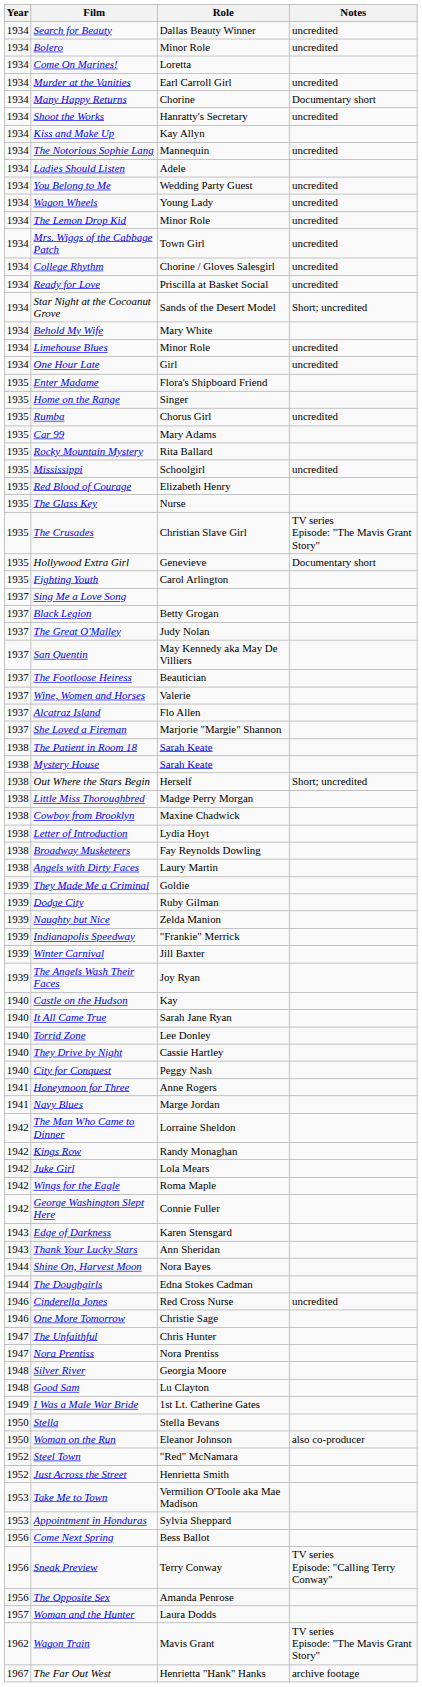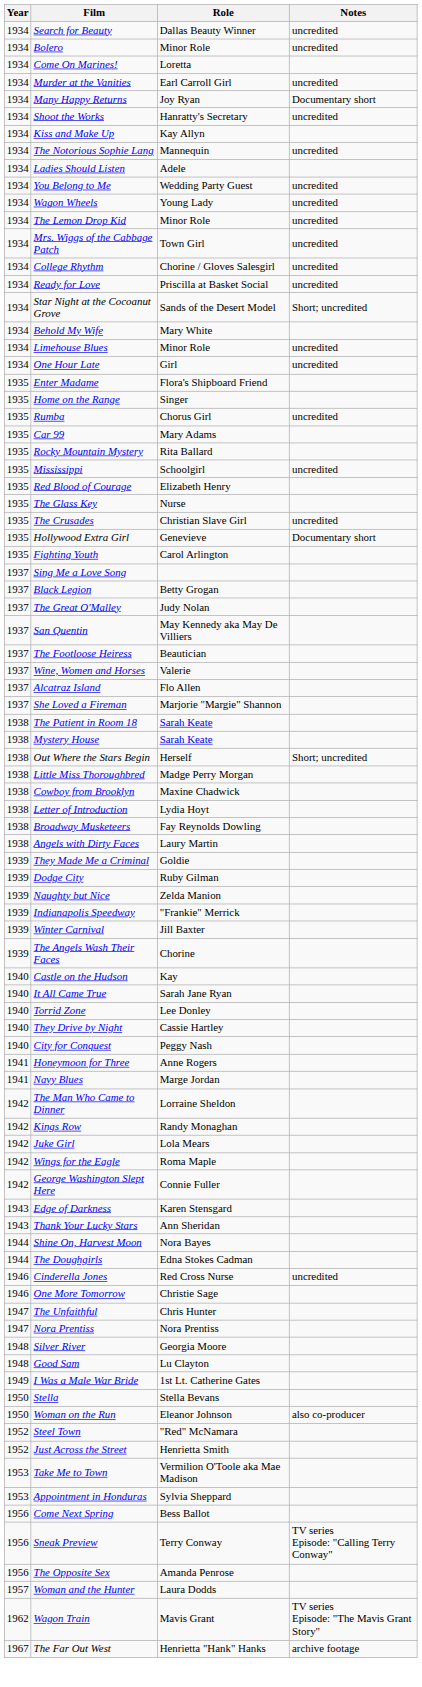 <table class="wikitable sortable">
 <tr>
 <th>Year</th>
 <th>Film</th>
 <th>Role</th>
 <th class="unsortable">Notes</th>
 </tr>
 <tr>
 <td>1934</td>
 <td><em><a href='#'>Search for Beauty</a></em></td>
 <td>Dallas Beauty Winner</td>
 <td>uncredited</td>
 </tr>
 <tr>
 <td>1934</td>
 <td><em><a href='#'>Bolero</a></em></td>
 <td>Minor Role</td>
 <td>uncredited</td>
 </tr>
 <tr>
 <td>1934</td>
 <td><em><a href='#'>Come On Marines!</a></em></td>
 <td>Loretta</td>
 <td></td>
 </tr>
 <tr>
 <td>1934</td>
 <td><em><a href='#'>Murder at the Vanities</a></em></td>
 <td>Earl Carroll Girl</td>
 <td>uncredited</td>
 </tr>
 <tr>
 <td>1934</td>
 <td><em><a href='#'>Many Happy Returns</a></em></td>
-<td>Chorine</td>
+<td>Joy Ryan</td>
 <td>Documentary short</td>
 </tr>
 <tr>
 <td>1934</td>
 <td><em><a href='#'>Shoot the Works</a></em></td>
 <td>Hanratty's Secretary</td>
 <td>uncredited</td>
 </tr>
 <tr>
 <td>1934</td>
 <td><em><a href='#'>Kiss and Make Up</a></em></td>
 <td>Kay Allyn</td>
 <td></td>
 </tr>
 <tr>
 <td>1934</td>
 <td><em><a href='#'>The Notorious Sophie Lang</a></em></td>
 <td>Mannequin</td>
 <td>uncredited</td>
 </tr>
 <tr>
 <td>1934</td>
 <td><em><a href='#'>Ladies Should Listen</a></em></td>
 <td>Adele</td>
 <td></td>
 </tr>
 <tr>
 <td>1934</td>
 <td><em><a href='#'>You Belong to Me</a></em></td>
 <td>Wedding Party Guest</td>
 <td>uncredited</td>
 </tr>
 <tr>
 <td>1934</td>
 <td><em><a href='#'>Wagon Wheels</a></em></td>
 <td>Young Lady</td>
 <td>uncredited</td>
 </tr>
 <tr>
 <td>1934</td>
 <td><em><a href='#'>The Lemon Drop Kid</a></em></td>
 <td>Minor Role</td>
 <td>uncredited</td>
 </tr>
 <tr>
 <td>1934</td>
 <td><em><a href='#'>Mrs. Wiggs of the Cabbage Patch</a></em></td>
 <td>Town Girl</td>
 <td>uncredited</td>
 </tr>
 <tr>
 <td>1934</td>
 <td><em><a href='#'>College Rhythm</a></em></td>
 <td>Chorine / Gloves Salesgirl</td>
 <td>uncredited</td>
 </tr>
 <tr>
 <td>1934</td>
 <td><em><a href='#'>Ready for Love</a></em></td>
 <td>Priscilla at Basket Social</td>
 <td>uncredited</td>
 </tr>
 <tr>
 <td>1934</td>
 <td><em>Star Night at the Cocoanut Grove</em></td>
 <td>Sands of the Desert Model</td>
 <td>Short; uncredited</td>
 </tr>
 <tr>
 <td>1934</td>
 <td><em><a href='#'>Behold My Wife</a></em></td>
 <td>Mary White</td>
 <td></td>
 </tr>
 <tr>
 <td>1934</td>
 <td><em><a href='#'>Limehouse Blues</a></em></td>
 <td>Minor Role</td>
 <td>uncredited</td>
 </tr>
 <tr>
 <td>1934</td>
 <td><em><a href='#'>One Hour Late</a></em></td>
 <td>Girl</td>
 <td>uncredited</td>
 </tr>
 <tr>
 <td>1935</td>
 <td><em><a href='#'>Enter Madame</a></em></td>
 <td>Flora's Shipboard Friend</td>
 <td></td>
 </tr>
 <tr>
 <td>1935</td>
 <td><em><a href='#'>Home on the Range</a></em></td>
 <td>Singer</td>
 <td></td>
 </tr>
 <tr>
 <td>1935</td>
 <td><em><a href='#'>Rumba</a></em></td>
 <td>Chorus Girl</td>
 <td>uncredited</td>
 </tr>
 <tr>
 <td>1935</td>
 <td><em><a href='#'>Car 99</a></em></td>
 <td>Mary Adams</td>
 <td></td>
 </tr>
 <tr>
 <td>1935</td>
 <td><em><a href='#'>Rocky Mountain Mystery</a></em></td>
 <td>Rita Ballard</td>
 <td></td>
 </tr>
 <tr>
 <td>1935</td>
 <td><em><a href='#'>Mississippi</a></em></td>
 <td>Schoolgirl</td>
 <td>uncredited</td>
 </tr>
 <tr>
 <td>1935</td>
 <td><em><a href='#'>Red Blood of Courage</a></em></td>
 <td>Elizabeth Henry</td>
 <td></td>
 </tr>
 <tr>
 <td>1935</td>
 <td><em><a href='#'>The Glass Key</a></em></td>
 <td>Nurse</td>
 <td></td>
 </tr>
 <tr>
 <td>1935</td>
 <td><em><a href='#'>The Crusades</a></em></td>
 <td>Christian Slave Girl</td>
-<td>TV series<br>Episode: "The Mavis Grant Story"</td>
+<td>uncredited</td>
 </tr>
 <tr>
 <td>1935</td>
 <td><em>Hollywood Extra Girl</em></td>
 <td>Genevieve</td>
 <td>Documentary short</td>
 </tr>
 <tr>
 <td>1935</td>
 <td><em><a href='#'>Fighting Youth</a></em></td>
 <td>Carol Arlington</td>
 <td></td>
 </tr>
 <tr>
 <td>1937</td>
 <td><em><a href='#'>Sing Me a Love Song</a></em></td>
 <td></td>
 <td></td>
 </tr>
 <tr>
 <td>1937</td>
 <td><em><a href='#'>Black Legion</a></em></td>
 <td>Betty Grogan</td>
 <td></td>
 </tr>
 <tr>
 <td>1937</td>
 <td><em><a href='#'>The Great O'Malley</a></em></td>
 <td>Judy Nolan</td>
 <td></td>
 </tr>
 <tr>
 <td>1937</td>
 <td><em><a href='#'>San Quentin</a></em></td>
 <td>May Kennedy aka May De Villiers</td>
 <td></td>
 </tr>
 <tr>
 <td>1937</td>
 <td><em><a href='#'>The Footloose Heiress</a></em></td>
 <td>Beautician</td>
 <td></td>
 </tr>
 <tr>
 <td>1937</td>
 <td><em><a href='#'>Wine, Women and Horses</a></em></td>
 <td>Valerie</td>
 <td></td>
 </tr>
 <tr>
 <td>1937</td>
 <td><em><a href='#'>Alcatraz Island</a></em></td>
 <td>Flo Allen</td>
 <td></td>
 </tr>
 <tr>
 <td>1937</td>
 <td><em><a href='#'>She Loved a Fireman</a></em></td>
 <td>Marjorie "Margie" Shannon</td>
 <td></td>
 </tr>
 <tr>
 <td>1938</td>
 <td><em><a href='#'>The Patient in Room 18</a></em></td>
 <td><a href='#'>Sarah Keate</a></td>
 <td></td>
 </tr>
 <tr>
 <td>1938</td>
 <td><em><a href='#'>Mystery House</a></em></td>
 <td><a href='#'>Sarah Keate</a></td>
 <td></td>
 </tr>
 <tr>
 <td>1938</td>
 <td><em>Out Where the Stars Begin</em></td>
 <td>Herself</td>
 <td>Short; uncredited</td>
 </tr>
 <tr>
 <td>1938</td>
 <td><em><a href='#'>Little Miss Thoroughbred</a></em></td>
 <td>Madge Perry Morgan</td>
 <td></td>
 </tr>
 <tr>
 <td>1938</td>
 <td><em><a href='#'>Cowboy from Brooklyn</a></em></td>
 <td>Maxine Chadwick</td>
 <td></td>
 </tr>
 <tr>
 <td>1938</td>
 <td><em><a href='#'>Letter of Introduction</a></em></td>
 <td>Lydia Hoyt</td>
 <td></td>
 </tr>
 <tr>
 <td>1938</td>
 <td><em><a href='#'>Broadway Musketeers</a></em></td>
 <td>Fay Reynolds Dowling</td>
 <td></td>
 </tr>
 <tr>
 <td>1938</td>
 <td><em><a href='#'>Angels with Dirty Faces</a></em></td>
 <td>Laury Martin</td>
 <td></td>
 </tr>
 <tr>
 <td>1939</td>
 <td><em><a href='#'>They Made Me a Criminal</a></em></td>
 <td>Goldie</td>
 <td></td>
 </tr>
 <tr>
 <td>1939</td>
 <td><em><a href='#'>Dodge City</a></em></td>
 <td>Ruby Gilman</td>
 <td></td>
 </tr>
 <tr>
 <td>1939</td>
 <td><em><a href='#'>Naughty but Nice</a></em></td>
 <td>Zelda Manion</td>
 <td></td>
 </tr>
 <tr>
 <td>1939</td>
 <td><em><a href='#'>Indianapolis Speedway</a></em></td>
 <td>"Frankie" Merrick</td>
 <td></td>
 </tr>
 <tr>
 <td>1939</td>
 <td><em><a href='#'>Winter Carnival</a></em></td>
 <td>Jill Baxter</td>
 <td></td>
 </tr>
 <tr>
 <td>1939</td>
 <td><em><a href='#'>The Angels Wash Their Faces</a></em></td>
-<td>Joy Ryan</td>
+<td>Chorine</td>
 <td></td>
 </tr>
 <tr>
 <td>1940</td>
 <td><em><a href='#'>Castle on the Hudson</a></em></td>
 <td>Kay</td>
 <td></td>
 </tr>
 <tr>
 <td>1940</td>
 <td><em><a href='#'>It All Came True</a></em></td>
 <td>Sarah Jane Ryan</td>
 <td></td>
 </tr>
 <tr>
 <td>1940</td>
 <td><em><a href='#'>Torrid Zone</a></em></td>
 <td>Lee Donley</td>
 <td></td>
 </tr>
 <tr>
 <td>1940</td>
 <td><em><a href='#'>They Drive by Night</a></em></td>
 <td>Cassie Hartley</td>
 <td></td>
 </tr>
 <tr>
 <td>1940</td>
 <td><em><a href='#'>City for Conquest</a></em></td>
 <td>Peggy Nash</td>
 <td></td>
 </tr>
 <tr>
 <td>1941</td>
 <td><em><a href='#'>Honeymoon for Three</a></em></td>
 <td>Anne Rogers</td>
 <td></td>
 </tr>
 <tr>
 <td>1941</td>
 <td><em><a href='#'>Navy Blues</a></em></td>
 <td>Marge Jordan</td>
 <td></td>
 </tr>
 <tr>
 <td>1942</td>
 <td><em><a href='#'>The Man Who Came to Dinner</a></em></td>
 <td>Lorraine Sheldon</td>
 <td></td>
 </tr>
 <tr>
 <td>1942</td>
 <td><em><a href='#'>Kings Row</a></em></td>
 <td>Randy Monaghan</td>
 <td></td>
 </tr>
 <tr>
 <td>1942</td>
 <td><em><a href='#'>Juke Girl</a></em></td>
 <td>Lola Mears</td>
 <td></td>
 </tr>
 <tr>
 <td>1942</td>
 <td><em><a href='#'>Wings for the Eagle</a></em></td>
 <td>Roma Maple</td>
 <td></td>
 </tr>
 <tr>
 <td>1942</td>
 <td><em><a href='#'>George Washington Slept Here</a></em></td>
 <td>Connie Fuller</td>
 <td></td>
 </tr>
 <tr>
 <td>1943</td>
 <td><em><a href='#'>Edge of Darkness</a></em></td>
 <td>Karen Stensgard</td>
 <td></td>
 </tr>
 <tr>
 <td>1943</td>
 <td><em><a href='#'>Thank Your Lucky Stars</a></em></td>
 <td>Ann Sheridan</td>
 <td></td>
 </tr>
 <tr>
 <td>1944</td>
 <td><em><a href='#'>Shine On, Harvest Moon</a></em></td>
 <td>Nora Bayes</td>
 <td></td>
 </tr>
 <tr>
 <td>1944</td>
 <td><em><a href='#'>The Doughgirls</a></em></td>
 <td>Edna Stokes Cadman</td>
 <td></td>
 </tr>
 <tr>
 <td>1946</td>
 <td><em><a href='#'>Cinderella Jones</a></em></td>
 <td>Red Cross Nurse</td>
 <td>uncredited</td>
 </tr>
 <tr>
 <td>1946</td>
 <td><em><a href='#'>One More Tomorrow</a></em></td>
 <td>Christie Sage</td>
 <td></td>
 </tr>
 <tr>
 <td>1947</td>
 <td><em><a href='#'>The Unfaithful</a></em></td>
 <td>Chris Hunter</td>
 <td></td>
 </tr>
 <tr>
 <td>1947</td>
 <td><em><a href='#'>Nora Prentiss</a></em></td>
 <td>Nora Prentiss</td>
 <td></td>
 </tr>
 <tr>
 <td>1948</td>
 <td><em><a href='#'>Silver River</a></em></td>
 <td>Georgia Moore</td>
 <td></td>
 </tr>
 <tr>
 <td>1948</td>
 <td><em><a href='#'>Good Sam</a></em></td>
 <td>Lu Clayton</td>
 <td></td>
 </tr>
 <tr>
 <td>1949</td>
 <td><em><a href='#'>I Was a Male War Bride</a></em></td>
 <td>1st Lt. Catherine Gates</td>
 <td></td>
 </tr>
 <tr>
 <td>1950</td>
 <td><em><a href='#'>Stella</a></em></td>
 <td>Stella Bevans</td>
 <td></td>
 </tr>
 <tr>
 <td>1950</td>
 <td><em><a href='#'>Woman on the Run</a></em></td>
 <td>Eleanor Johnson</td>
 <td>also co-producer</td>
 </tr>
 <tr>
 <td>1952</td>
 <td><em><a href='#'>Steel Town</a></em></td>
 <td>"Red" McNamara</td>
 <td></td>
 </tr>
 <tr>
 <td>1952</td>
 <td><em><a href='#'>Just Across the Street</a></em></td>
 <td>Henrietta Smith</td>
 <td></td>
 </tr>
 <tr>
 <td>1953</td>
 <td><em><a href='#'>Take Me to Town</a></em></td>
 <td>Vermilion O'Toole aka Mae Madison</td>
 <td></td>
 </tr>
 <tr>
 <td>1953</td>
 <td><em><a href='#'>Appointment in Honduras</a></em></td>
 <td>Sylvia Sheppard</td>
 <td></td>
 </tr>
 <tr>
 <td>1956</td>
 <td><em><a href='#'>Come Next Spring</a></em></td>
 <td>Bess Ballot</td>
 <td></td>
 </tr>
 <tr>
 <td>1956</td>
 <td><em><a href='#'>Sneak Preview</a></em></td>
 <td>Terry Conway</td>
 <td>TV series<br>Episode: "Calling Terry Conway"</td>
 </tr>
 <tr>
 <td>1956</td>
 <td><em><a href='#'>The Opposite Sex</a></em></td>
 <td>Amanda Penrose</td>
 <td></td>
 </tr>
 <tr>
 <td>1957</td>
 <td><em><a href='#'>Woman and the Hunter</a></em></td>
 <td>Laura Dodds</td>
 <td></td>
 </tr>
 <tr>
 <td>1962</td>
 <td><em><a href='#'>Wagon Train</a></em></td>
 <td>Mavis Grant</td>
 <td>TV series<br>Episode: "The Mavis Grant Story"</td>
 </tr>
 <tr>
 <td>1967</td>
 <td><em>The Far Out West</em></td>
 <td>Henrietta "Hank" Hanks</td>
 <td>archive footage</td>
 </tr>
 </table>
